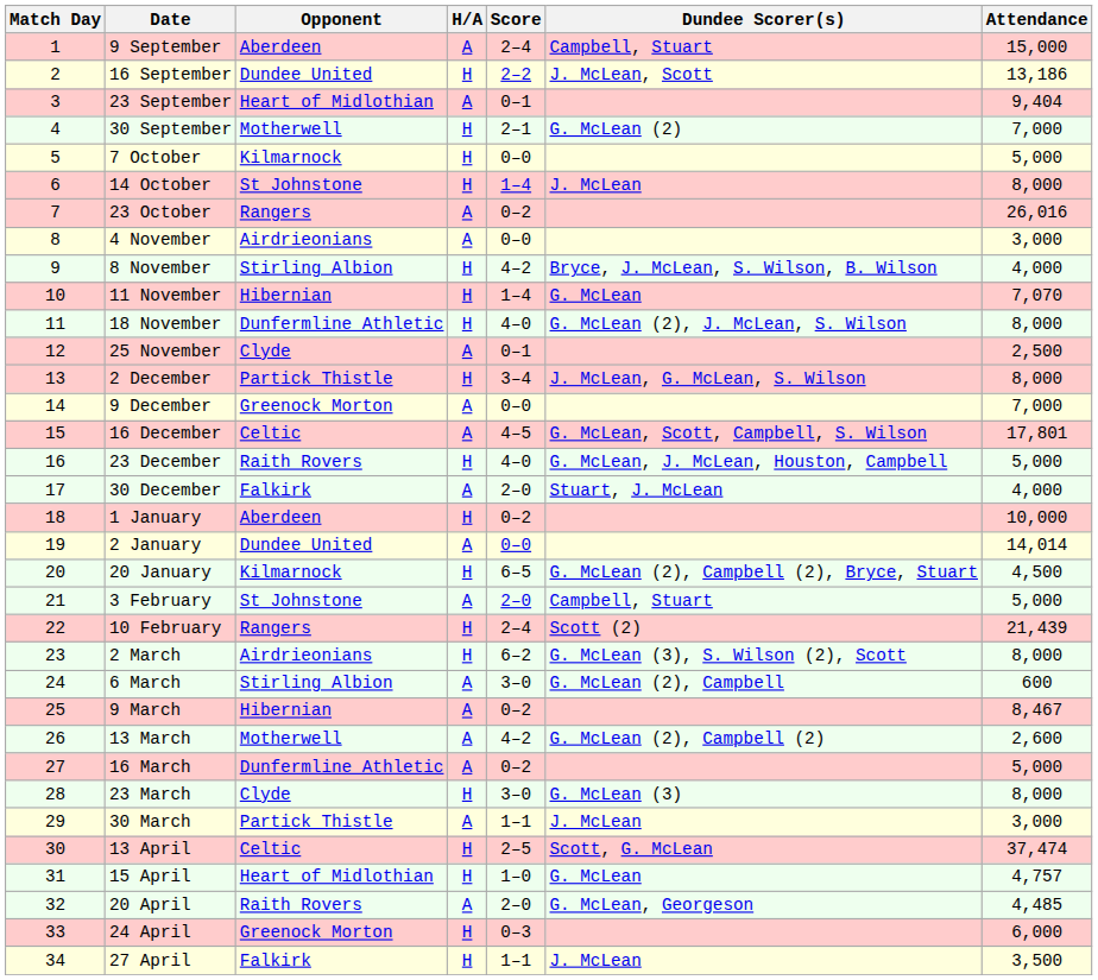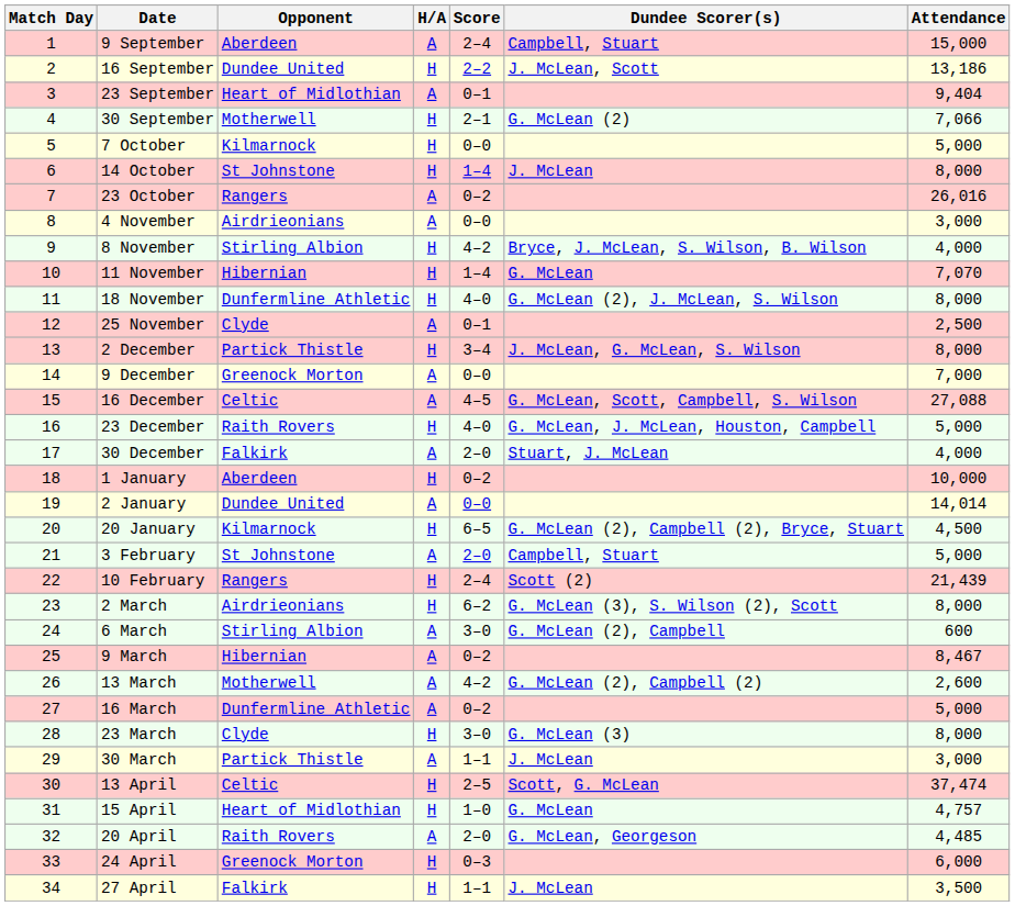 <table class="wikitable" style="text-align:center">
 <tr>
 <th>Match Day</th>
 <th>Date</th>
 <th>Opponent</th>
 <th>H/A</th>
 <th>Score</th>
 <th>Dundee Scorer(s)</th>
 <th>Attendance</th>
 </tr>
 <tr bgcolor="#FFCCCC">
 <td>1</td>
 <td align="left">9 September</td>
 <td align="left"><a href='#'>Aberdeen</a></td>
 <td><a href='#'>A</a></td>
 <td>2–4</td>
 <td align="left"><a href='#'>Campbell</a>, <a href='#'>Stuart</a></td>
 <td>15,000</td>
 </tr>
 <tr bgcolor="#FFFFDD">
 <td>2</td>
 <td align="left">16 September</td>
 <td align="left"><a href='#'>Dundee United</a></td>
 <td><a href='#'>H</a></td>
 <td><a href='#'>2–2</a></td>
 <td align="left"><a href='#'>J. McLean</a>, <a href='#'>Scott</a></td>
 <td>13,186</td>
 </tr>
 <tr bgcolor="#FFCCCC">
 <td>3</td>
 <td align="left">23 September</td>
 <td align="left"><a href='#'>Heart of Midlothian</a></td>
 <td><a href='#'>A</a></td>
 <td>0–1</td>
 <td align="left"></td>
 <td>9,404</td>
 </tr>
 <tr bgcolor="#EEFFEE">
 <td>4</td>
 <td align="left">30 September</td>
 <td align="left"><a href='#'>Motherwell</a></td>
 <td><a href='#'>H</a></td>
 <td>2–1</td>
 <td align="left"><a href='#'>G. McLean</a> (2)</td>
-<td>7,000</td>
+<td>7,066</td>
 </tr>
 <tr bgcolor="#FFFFDD">
 <td>5</td>
 <td align="left">7 October</td>
 <td align="left"><a href='#'>Kilmarnock</a></td>
 <td><a href='#'>H</a></td>
 <td>0–0</td>
 <td align="left"></td>
 <td>5,000</td>
 </tr>
 <tr bgcolor="#FFCCCC">
 <td>6</td>
 <td align="left">14 October</td>
 <td align="left"><a href='#'>St Johnstone</a></td>
 <td><a href='#'>H</a></td>
 <td><a href='#'>1–4</a></td>
 <td align="left"><a href='#'>J. McLean</a></td>
 <td>8,000</td>
 </tr>
 <tr bgcolor="#FFCCCC">
 <td>7</td>
 <td align="left">23 October</td>
 <td align="left"><a href='#'>Rangers</a></td>
 <td><a href='#'>A</a></td>
 <td>0–2</td>
 <td align="left"></td>
 <td>26,016</td>
 </tr>
 <tr bgcolor="#FFFFDD">
 <td>8</td>
 <td align="left">4 November</td>
 <td align="left"><a href='#'>Airdrieonians</a></td>
 <td><a href='#'>A</a></td>
 <td>0–0</td>
 <td align="left"></td>
 <td>3,000</td>
 </tr>
 <tr bgcolor="#EEFFEE">
 <td>9</td>
 <td align="left">8 November</td>
 <td align="left"><a href='#'>Stirling Albion</a></td>
 <td><a href='#'>H</a></td>
 <td>4–2</td>
 <td align="left"><a href='#'>Bryce</a>, <a href='#'>J. McLean</a>, <a href='#'>S. Wilson</a>, <a href='#'>B. Wilson</a></td>
 <td>4,000</td>
 </tr>
 <tr bgcolor="#FFCCCC">
 <td>10</td>
 <td align="left">11 November</td>
 <td align="left"><a href='#'>Hibernian</a></td>
 <td><a href='#'>H</a></td>
 <td>1–4</td>
 <td align="left"><a href='#'>G. McLean</a></td>
 <td>7,070</td>
 </tr>
 <tr bgcolor="#EEFFEE">
 <td>11</td>
 <td align="left">18 November</td>
 <td align="left"><a href='#'>Dunfermline Athletic</a></td>
 <td><a href='#'>H</a></td>
 <td>4–0</td>
 <td align="left"><a href='#'>G. McLean</a> (2), <a href='#'>J. McLean</a>, <a href='#'>S. Wilson</a></td>
 <td>8,000</td>
 </tr>
 <tr bgcolor="#FFCCCC">
 <td>12</td>
 <td align="left">25 November</td>
 <td align="left"><a href='#'>Clyde</a></td>
 <td><a href='#'>A</a></td>
 <td>0–1</td>
 <td align="left"></td>
 <td>2,500</td>
 </tr>
 <tr bgcolor="#FFCCCC">
 <td>13</td>
 <td align="left">2 December</td>
 <td align="left"><a href='#'>Partick Thistle</a></td>
 <td><a href='#'>H</a></td>
 <td>3–4</td>
 <td align="left"><a href='#'>J. McLean</a>, <a href='#'>G. McLean</a>, <a href='#'>S. Wilson</a></td>
 <td>8,000</td>
 </tr>
 <tr bgcolor="#FFFFDD">
 <td>14</td>
 <td align="left">9 December</td>
 <td align="left"><a href='#'>Greenock Morton</a></td>
 <td><a href='#'>A</a></td>
 <td>0–0</td>
 <td align="left"></td>
 <td>7,000</td>
 </tr>
 <tr bgcolor="#FFCCCC">
 <td>15</td>
 <td align="left">16 December</td>
 <td align="left"><a href='#'>Celtic</a></td>
 <td><a href='#'>A</a></td>
 <td>4–5</td>
 <td align="left"><a href='#'>G. McLean</a>, <a href='#'>Scott</a>, <a href='#'>Campbell</a>, <a href='#'>S. Wilson</a></td>
-<td>17,801</td>
+<td>27,088</td>
 </tr>
 <tr bgcolor="#EEFFEE">
 <td>16</td>
 <td align="left">23 December</td>
 <td align="left"><a href='#'>Raith Rovers</a></td>
 <td><a href='#'>H</a></td>
 <td>4–0</td>
 <td align="left"><a href='#'>G. McLean</a>, <a href='#'>J. McLean</a>, <a href='#'>Houston</a>, <a href='#'>Campbell</a></td>
 <td>5,000</td>
 </tr>
 <tr bgcolor="#EEFFEE">
 <td>17</td>
 <td align="left">30 December</td>
 <td align="left"><a href='#'>Falkirk</a></td>
 <td><a href='#'>A</a></td>
 <td>2–0</td>
 <td align="left"><a href='#'>Stuart</a>, <a href='#'>J. McLean</a></td>
 <td>4,000</td>
 </tr>
 <tr bgcolor="#FFCCCC">
 <td>18</td>
 <td align="left">1 January</td>
 <td align="left"><a href='#'>Aberdeen</a></td>
 <td><a href='#'>H</a></td>
 <td>0–2</td>
 <td align="left"></td>
 <td>10,000</td>
 </tr>
 <tr bgcolor="#FFFFDD">
 <td>19</td>
 <td align="left">2 January</td>
 <td align="left"><a href='#'>Dundee United</a></td>
 <td><a href='#'>A</a></td>
 <td><a href='#'>0–0</a></td>
 <td align="left"></td>
 <td>14,014</td>
 </tr>
 <tr bgcolor="#EEFFEE">
 <td>20</td>
 <td align="left">20 January</td>
 <td align="left"><a href='#'>Kilmarnock</a></td>
 <td><a href='#'>H</a></td>
 <td>6–5</td>
 <td align="left"><a href='#'>G. McLean</a> (2), <a href='#'>Campbell</a> (2), <a href='#'>Bryce</a>, <a href='#'>Stuart</a></td>
 <td>4,500</td>
 </tr>
 <tr bgcolor="#EEFFEE">
 <td>21</td>
 <td align="left">3 February</td>
 <td align="left"><a href='#'>St Johnstone</a></td>
 <td><a href='#'>A</a></td>
 <td><a href='#'>2–0</a></td>
 <td align="left"><a href='#'>Campbell</a>, <a href='#'>Stuart</a></td>
 <td>5,000</td>
 </tr>
 <tr bgcolor="#FFCCCC">
 <td>22</td>
 <td align="left">10 February</td>
 <td align="left"><a href='#'>Rangers</a></td>
 <td><a href='#'>H</a></td>
 <td>2–4</td>
 <td align="left"><a href='#'>Scott</a> (2)</td>
 <td>21,439</td>
 </tr>
 <tr bgcolor="#EEFFEE">
 <td>23</td>
 <td align="left">2 March</td>
 <td align="left"><a href='#'>Airdrieonians</a></td>
 <td><a href='#'>H</a></td>
 <td>6–2</td>
 <td align="left"><a href='#'>G. McLean</a> (3), <a href='#'>S. Wilson</a> (2), <a href='#'>Scott</a></td>
 <td>8,000</td>
 </tr>
 <tr bgcolor="#EEFFEE">
 <td>24</td>
 <td align="left">6 March</td>
 <td align="left"><a href='#'>Stirling Albion</a></td>
 <td><a href='#'>A</a></td>
 <td>3–0</td>
 <td align="left"><a href='#'>G. McLean</a> (2), <a href='#'>Campbell</a></td>
 <td>600</td>
 </tr>
 <tr bgcolor="#FFCCCC">
 <td>25</td>
 <td align="left">9 March</td>
 <td align="left"><a href='#'>Hibernian</a></td>
 <td><a href='#'>A</a></td>
 <td>0–2</td>
 <td align="left"></td>
 <td>8,467</td>
 </tr>
 <tr bgcolor="#EEFFEE">
 <td>26</td>
 <td align="left">13 March</td>
 <td align="left"><a href='#'>Motherwell</a></td>
 <td><a href='#'>A</a></td>
 <td>4–2</td>
 <td align="left"><a href='#'>G. McLean</a> (2), <a href='#'>Campbell</a> (2)</td>
 <td>2,600</td>
 </tr>
 <tr bgcolor="#FFCCCC">
 <td>27</td>
 <td align="left">16 March</td>
 <td align="left"><a href='#'>Dunfermline Athletic</a></td>
 <td><a href='#'>A</a></td>
 <td>0–2</td>
 <td align="left"></td>
 <td>5,000</td>
 </tr>
 <tr bgcolor="#EEFFEE">
 <td>28</td>
 <td align="left">23 March</td>
 <td align="left"><a href='#'>Clyde</a></td>
 <td><a href='#'>H</a></td>
 <td>3–0</td>
 <td align="left"><a href='#'>G. McLean</a> (3)</td>
 <td>8,000</td>
 </tr>
 <tr bgcolor="#FFFFDD">
 <td>29</td>
 <td align="left">30 March</td>
 <td align="left"><a href='#'>Partick Thistle</a></td>
 <td><a href='#'>A</a></td>
 <td>1–1</td>
 <td align="left"><a href='#'>J. McLean</a></td>
 <td>3,000</td>
 </tr>
 <tr bgcolor="#FFCCCC">
 <td>30</td>
 <td align="left">13 April</td>
 <td align="left"><a href='#'>Celtic</a></td>
 <td><a href='#'>H</a></td>
 <td>2–5</td>
 <td align="left"><a href='#'>Scott</a>, <a href='#'>G. McLean</a></td>
 <td>37,474</td>
 </tr>
 <tr bgcolor="#EEFFEE">
 <td>31</td>
 <td align="left">15 April</td>
 <td align="left"><a href='#'>Heart of Midlothian</a></td>
 <td><a href='#'>H</a></td>
 <td>1–0</td>
 <td align="left"><a href='#'>G. McLean</a></td>
 <td>4,757</td>
 </tr>
 <tr bgcolor="#EEFFEE">
 <td>32</td>
 <td align="left">20 April</td>
 <td align="left"><a href='#'>Raith Rovers</a></td>
 <td><a href='#'>A</a></td>
 <td>2–0</td>
 <td align="left"><a href='#'>G. McLean</a>, <a href='#'>Georgeson</a></td>
 <td>4,485</td>
 </tr>
 <tr bgcolor="#FFCCCC">
 <td>33</td>
 <td align="left">24 April</td>
 <td align="left"><a href='#'>Greenock Morton</a></td>
 <td><a href='#'>H</a></td>
 <td>0–3</td>
 <td align="left"></td>
 <td>6,000</td>
 </tr>
 <tr bgcolor="#FFFFDD">
 <td>34</td>
 <td align="left">27 April</td>
 <td align="left"><a href='#'>Falkirk</a></td>
 <td><a href='#'>H</a></td>
 <td>1–1</td>
 <td align="left"><a href='#'>J. McLean</a></td>
 <td>3,500</td>
 </tr>
 </table>
